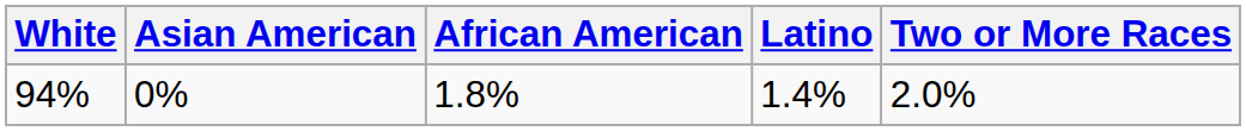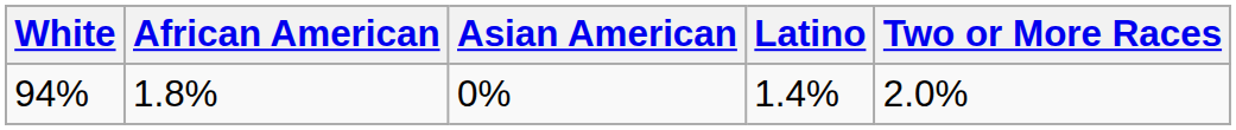 <table class="wikitable">
 <tr>
 <th><a href='#'>White</a></th>
+<th><a href='#'>African American</a></th>
 <th><a href='#'>Asian American</a></th>
-<th><a href='#'>African American</a></th>
 <th><a href='#'>Latino</a></th>
 <th><a href='#'>Two or More Races</a></th>
 </tr>
 <tr>
 <td>94%</td>
+<td>1.8%</td>
 <td>0%</td>
-<td>1.8%</td>
 <td>1.4%</td>
 <td>2.0%</td>
 </tr>
 </table>
